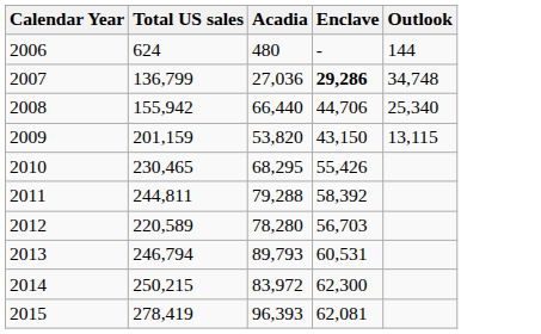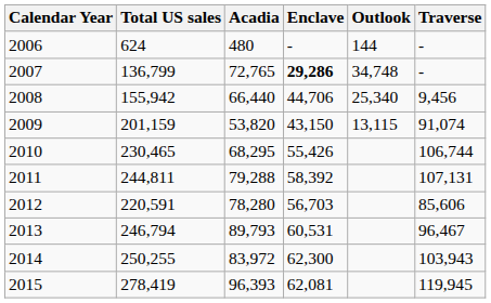 <table class="wikitable">
 <tr>
 <th>Calendar Year</th>
 <th>Total US sales</th>
 <th>Acadia</th>
 <th>Enclave</th>
 <th>Outlook</th>
+<th>Traverse</th>
 </tr>
 <tr>
 <td>2006</td>
 <td>624</td>
 <td>480</td>
 <td>-</td>
 <td>144</td>
+<td>-</td>
 </tr>
 <tr>
 <td>2007</td>
 <td>136,799</td>
-<td>27,036</td>
+<td>72,765</td>
 <td><strong>29,286</strong></td>
 <td>34,748</td>
+<td>-</td>
 </tr>
 <tr>
 <td>2008</td>
 <td>155,942</td>
 <td>66,440</td>
 <td>44,706</td>
 <td>25,340</td>
+<td>9,456</td>
 </tr>
 <tr>
 <td>2009</td>
 <td>201,159</td>
 <td>53,820</td>
 <td>43,150</td>
 <td>13,115</td>
+<td>91,074</td>
 </tr>
 <tr>
 <td>2010</td>
 <td>230,465</td>
 <td>68,295</td>
 <td>55,426</td>
 <td></td>
+<td>106,744</td>
 </tr>
 <tr>
 <td>2011</td>
 <td>244,811</td>
 <td>79,288</td>
 <td>58,392</td>
 <td></td>
+<td>107,131</td>
 </tr>
 <tr>
 <td>2012</td>
-<td>220,589</td>
+<td>220,591</td>
 <td>78,280</td>
 <td>56,703</td>
 <td></td>
+<td>85,606</td>
 </tr>
 <tr>
 <td>2013</td>
 <td>246,794</td>
 <td>89,793</td>
 <td>60,531</td>
 <td></td>
+<td>96,467</td>
 </tr>
 <tr>
 <td>2014</td>
-<td>250,215</td>
+<td>250,255</td>
 <td>83,972</td>
 <td>62,300</td>
 <td></td>
+<td>103,943</td>
 </tr>
 <tr>
 <td>2015</td>
 <td>278,419</td>
 <td>96,393</td>
 <td>62,081</td>
 <td></td>
+<td>119,945</td>
 </tr>
 </table>
